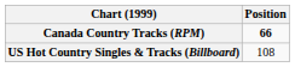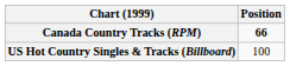 <table class="wikitable plainrowheaders" style="text-align:center">
 <tr>
 <th>Chart (1999)</th>
 <th>Position</th>
 </tr>
 <tr>
 <th scope="row">Canada Country Tracks (<em>RPM</em>)</th>
 <td><strong>66</strong></td>
 </tr>
 <tr>
 <th scope="row">US Hot Country Singles & Tracks (<em>Billboard</em>)</th>
-<td>108</td>
+<td>100</td>
 </tr>
 </table>
